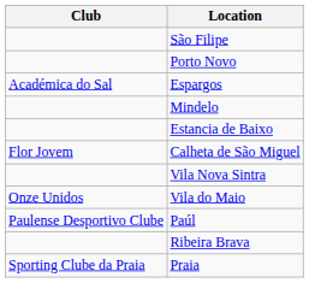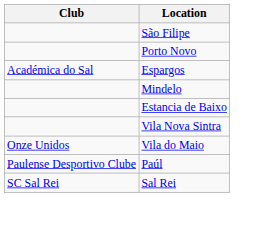 <table class="wikitable sortable">
 <tr>
 <th>Club</th>
 <th>Location</th>
 </tr>
 <tr>
 <td></td>
 <td><a href='#'>São Filipe</a></td>
 </tr>
 <tr>
 <td></td>
 <td><a href='#'>Porto Novo</a></td>
 </tr>
 <tr>
 <td><a href='#'>Académica do Sal</a></td>
 <td><a href='#'>Espargos</a></td>
 </tr>
 <tr>
 <td></td>
 <td><a href='#'>Mindelo</a></td>
 </tr>
 <tr>
 <td></td>
 <td><a href='#'>Estancia de Baixo</a></td>
 </tr>
 <tr>
-<td><a href='#'>Flor Jovem</a></td>
-<td><a href='#'>Calheta de São Miguel</a></td>
-</tr>
-<tr>
 <td></td>
 <td><a href='#'>Vila Nova Sintra</a></td>
 </tr>
 <tr>
 <td><a href='#'>Onze Unidos</a></td>
 <td><a href='#'>Vila do Maio</a></td>
 </tr>
 <tr>
 <td><a href='#'>Paulense Desportivo Clube</a></td>
 <td><a href='#'>Paúl</a></td>
 </tr>
 <tr>
-<td></td>
-<td><a href='#'>Ribeira Brava</a></td>
-</tr>
-<tr>
-<td><a href='#'>Sporting Clube da Praia</a></td>
-<td><a href='#'>Praia</a></td>
+<td><a href='#'>SC Sal Rei</a></td>
+<td><a href='#'>Sal Rei</a></td>
 </tr>
 </table>
